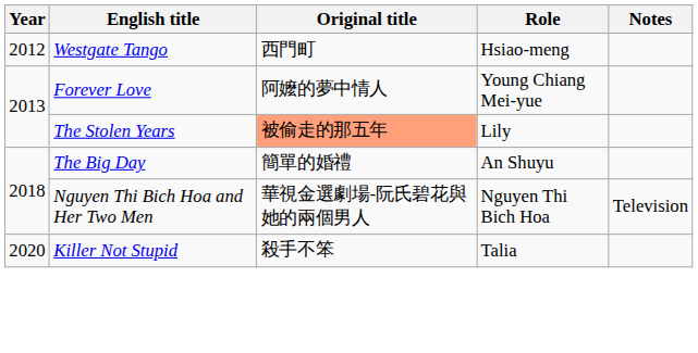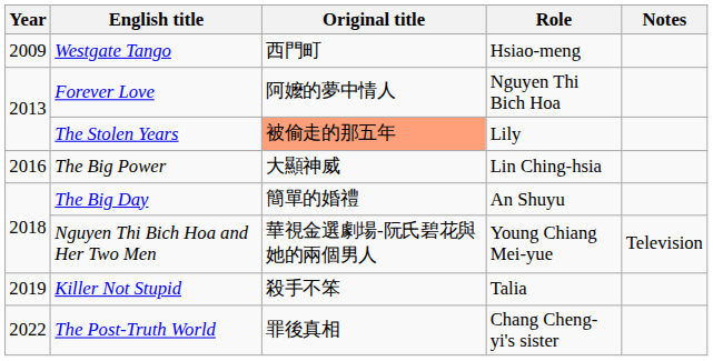 <table class="wikitable sortable">
 <tr>
 <th>Year</th>
 <th>English title</th>
 <th>Original title</th>
 <th>Role</th>
 <th class="unsortable">Notes</th>
 </tr>
 <tr>
-<td>2012</td>
+<td>2009</td>
 <td><em><a href='#'>Westgate Tango</a></em></td>
 <td>西門町</td>
 <td>Hsiao-meng</td>
 <td></td>
 </tr>
 <tr>
 <td rowspan=2>2013</td>
 <td><em><a href='#'>Forever Love</a></em></td>
 <td>阿嬤的夢中情人</td>
-<td>Young Chiang Mei-yue</td>
+<td>Nguyen Thi Bich Hoa</td>
 <td></td>
 </tr>
 <tr>
 <td><em><a href='#'>The Stolen Years</a></em></td>
 <td style="background: lightsalmon;">被偷走的那五年</td>
 <td>Lily</td>
+<td></td>
+</tr>
+<tr>
+<td>2016</td>
+<td><em>The Big Power</em></td>
+<td>大顯神威</td>
+<td>Lin Ching-hsia</td>
 <td></td>
 </tr>
 <tr>
 <td rowspan=2>2018</td>
 <td><em><a href='#'>The Big Day</a></em></td>
 <td>簡單的婚禮</td>
 <td>An Shuyu</td>
 <td></td>
 </tr>
 <tr>
 <td><em>Nguyen Thi Bich Hoa and Her Two Men</em></td>
 <td>華視金選劇場-阮氏碧花與她的兩個男人</td>
-<td>Nguyen Thi Bich Hoa</td>
+<td>Young Chiang Mei-yue</td>
 <td>Television</td>
 </tr>
 <tr>
-<td>2020</td>
+<td>2019</td>
 <td><em><a href='#'>Killer Not Stupid</a></em></td>
 <td>殺手不笨</td>
 <td>Talia</td>
 <td></td>
 </tr>
+<tr>
+<td>2022</td>
+<td><em><a href='#'>The Post-Truth World</a></em></td>
+<td>罪後真相</td>
+<td>Chang Cheng-yi's sister</td>
+<td></td>
+</tr>
 </table>
